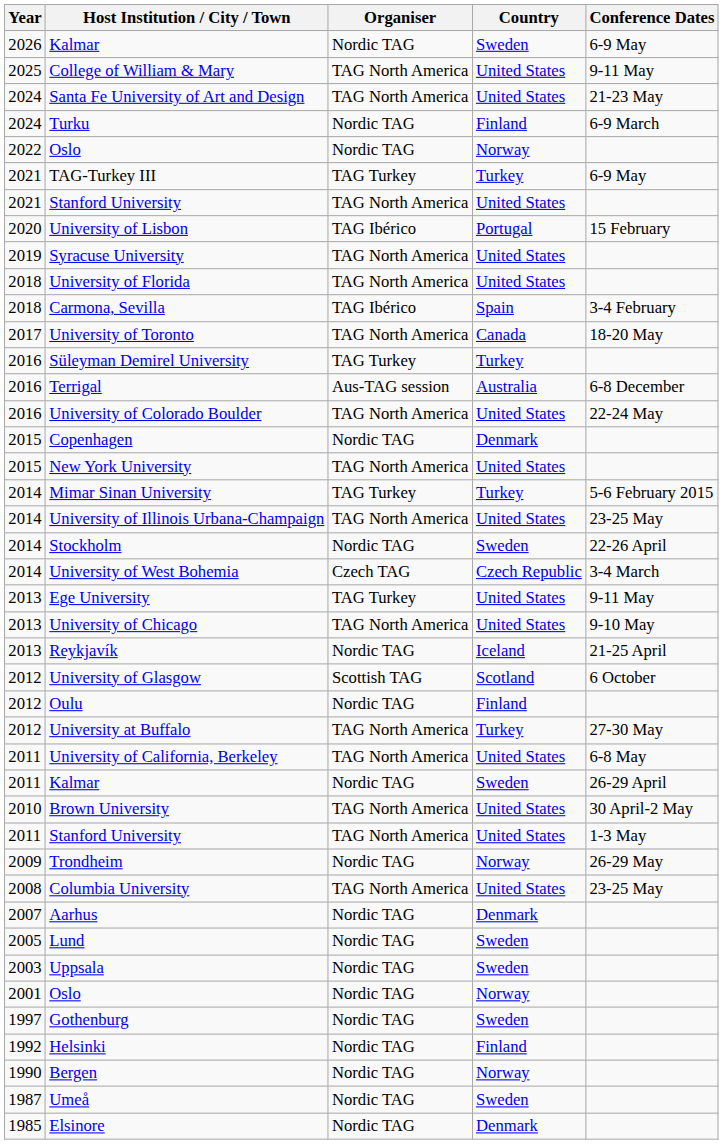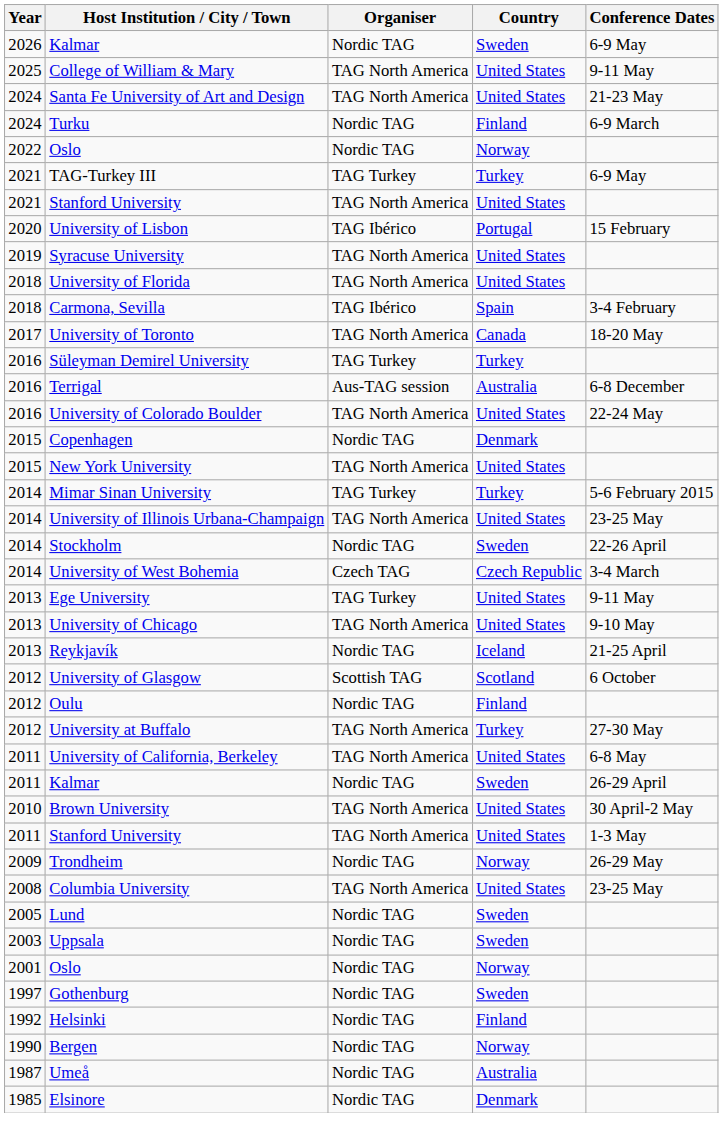 <table class="wikitable sortable">
 <tr>
 <th>Year</th>
 <th>Host Institution / City / Town</th>
 <th>Organiser</th>
 <th>Country</th>
 <th>Conference Dates</th>
 </tr>
 <tr>
 <td>2026</td>
 <td><a href='#'>Kalmar</a></td>
 <td>Nordic TAG</td>
 <td><a href='#'>Sweden</a></td>
 <td>6-9 May</td>
 </tr>
 <tr>
 <td>2025</td>
 <td><a href='#'>College of William & Mary</a></td>
 <td>TAG North America</td>
 <td><a href='#'>United States</a></td>
 <td>9-11 May</td>
 </tr>
 <tr>
 <td>2024</td>
 <td><a href='#'>Santa Fe University of Art and Design</a></td>
 <td>TAG North America</td>
 <td><a href='#'>United States</a></td>
 <td>21-23 May</td>
 </tr>
 <tr>
 <td>2024</td>
 <td><a href='#'>Turku</a></td>
 <td>Nordic TAG</td>
 <td><a href='#'>Finland</a></td>
 <td>6-9 March</td>
 </tr>
 <tr>
 <td>2022</td>
 <td><a href='#'>Oslo</a></td>
 <td>Nordic TAG</td>
 <td><a href='#'>Norway</a></td>
 <td></td>
 </tr>
 <tr>
 <td>2021</td>
 <td>TAG-Turkey III</td>
 <td>TAG Turkey</td>
 <td><a href='#'>Turkey</a></td>
 <td>6-9 May</td>
 </tr>
 <tr>
 <td>2021</td>
 <td><a href='#'>Stanford University</a></td>
 <td>TAG North America</td>
 <td><a href='#'>United States</a></td>
 <td></td>
 </tr>
 <tr>
 <td>2020</td>
 <td><a href='#'>University of Lisbon</a></td>
 <td>TAG Ibérico</td>
 <td><a href='#'>Portugal</a></td>
 <td>15 February</td>
 </tr>
 <tr>
 <td>2019</td>
 <td><a href='#'>Syracuse University</a></td>
 <td>TAG North America</td>
 <td><a href='#'>United States</a></td>
 <td></td>
 </tr>
 <tr>
 <td>2018</td>
 <td><a href='#'>University of Florida</a></td>
 <td>TAG North America</td>
 <td><a href='#'>United States</a></td>
 <td></td>
 </tr>
 <tr>
 <td>2018</td>
 <td><a href='#'>Carmona, Sevilla</a></td>
 <td>TAG Ibérico</td>
 <td><a href='#'>Spain</a></td>
 <td>3-4 February</td>
 </tr>
 <tr>
 <td>2017</td>
 <td><a href='#'>University of Toronto</a></td>
 <td>TAG North America</td>
 <td><a href='#'>Canada</a></td>
 <td>18-20 May</td>
 </tr>
 <tr>
 <td>2016</td>
 <td><a href='#'>Süleyman Demirel University</a></td>
 <td>TAG Turkey</td>
 <td><a href='#'>Turkey</a></td>
 <td></td>
 </tr>
 <tr>
 <td>2016</td>
 <td><a href='#'>Terrigal</a></td>
 <td>Aus-TAG session</td>
 <td><a href='#'>Australia</a></td>
 <td>6-8 December</td>
 </tr>
 <tr>
 <td>2016</td>
 <td><a href='#'>University of Colorado Boulder</a></td>
 <td>TAG North America</td>
 <td><a href='#'>United States</a></td>
 <td>22-24 May</td>
 </tr>
 <tr>
 <td>2015</td>
 <td><a href='#'>Copenhagen</a></td>
 <td>Nordic TAG</td>
 <td><a href='#'>Denmark</a></td>
 <td></td>
 </tr>
 <tr>
 <td>2015</td>
 <td><a href='#'>New York University</a></td>
 <td>TAG North America</td>
 <td><a href='#'>United States</a></td>
 <td></td>
 </tr>
 <tr>
 <td>2014</td>
 <td><a href='#'>Mimar Sinan University</a></td>
 <td>TAG Turkey</td>
 <td><a href='#'>Turkey</a></td>
 <td>5-6 February 2015</td>
 </tr>
 <tr>
 <td>2014</td>
 <td><a href='#'>University of Illinois Urbana-Champaign</a></td>
 <td>TAG North America</td>
 <td><a href='#'>United States</a></td>
 <td>23-25 May</td>
 </tr>
 <tr>
 <td>2014</td>
 <td><a href='#'>Stockholm</a></td>
 <td>Nordic TAG</td>
 <td><a href='#'>Sweden</a></td>
 <td>22-26 April</td>
 </tr>
 <tr>
 <td>2014</td>
 <td><a href='#'>University of West Bohemia</a></td>
 <td>Czech TAG</td>
 <td><a href='#'>Czech Republic</a></td>
 <td>3-4 March</td>
 </tr>
 <tr>
 <td>2013</td>
 <td><a href='#'>Ege University</a></td>
 <td>TAG Turkey</td>
 <td><a href='#'>United States</a></td>
 <td>9-11 May</td>
 </tr>
 <tr>
 <td>2013</td>
 <td><a href='#'>University of Chicago</a></td>
 <td>TAG North America</td>
 <td><a href='#'>United States</a></td>
 <td>9-10 May</td>
 </tr>
 <tr>
 <td>2013</td>
 <td><a href='#'>Reykjavík</a></td>
 <td>Nordic TAG</td>
 <td><a href='#'>Iceland</a></td>
 <td>21-25 April</td>
 </tr>
 <tr>
 <td>2012</td>
 <td><a href='#'>University of Glasgow</a></td>
 <td>Scottish TAG</td>
 <td><a href='#'>Scotland</a></td>
 <td>6 October</td>
 </tr>
 <tr>
 <td>2012</td>
 <td><a href='#'>Oulu</a></td>
 <td>Nordic TAG</td>
 <td><a href='#'>Finland</a></td>
 <td></td>
 </tr>
 <tr>
 <td>2012</td>
 <td><a href='#'>University at Buffalo</a></td>
 <td>TAG North America</td>
 <td><a href='#'>Turkey</a></td>
 <td>27-30 May</td>
 </tr>
 <tr>
 <td>2011</td>
 <td><a href='#'>University of California, Berkeley</a></td>
 <td>TAG North America</td>
 <td><a href='#'>United States</a></td>
 <td>6-8 May</td>
 </tr>
 <tr>
 <td>2011</td>
 <td><a href='#'>Kalmar</a></td>
 <td>Nordic TAG</td>
 <td><a href='#'>Sweden</a></td>
 <td>26-29 April</td>
 </tr>
 <tr>
 <td>2010</td>
 <td><a href='#'>Brown University</a></td>
 <td>TAG North America</td>
 <td><a href='#'>United States</a></td>
 <td>30 April-2 May</td>
 </tr>
 <tr>
 <td>2011</td>
 <td><a href='#'>Stanford University</a></td>
 <td>TAG North America</td>
 <td><a href='#'>United States</a></td>
 <td>1-3 May</td>
 </tr>
 <tr>
 <td>2009</td>
 <td><a href='#'>Trondheim</a></td>
 <td>Nordic TAG</td>
 <td><a href='#'>Norway</a></td>
 <td>26-29 May</td>
 </tr>
 <tr>
 <td>2008</td>
 <td><a href='#'>Columbia University</a></td>
 <td>TAG North America</td>
 <td><a href='#'>United States</a></td>
 <td>23-25 May</td>
 </tr>
 <tr>
-<td>2007</td>
-<td><a href='#'>Aarhus</a></td>
-<td>Nordic TAG</td>
-<td><a href='#'>Denmark</a></td>
-<td></td>
-</tr>
-<tr>
 <td>2005</td>
 <td><a href='#'>Lund</a></td>
 <td>Nordic TAG</td>
 <td><a href='#'>Sweden</a></td>
 <td></td>
 </tr>
 <tr>
 <td>2003</td>
 <td><a href='#'>Uppsala</a></td>
 <td>Nordic TAG</td>
 <td><a href='#'>Sweden</a></td>
 <td></td>
 </tr>
 <tr>
 <td>2001</td>
 <td><a href='#'>Oslo</a></td>
 <td>Nordic TAG</td>
 <td><a href='#'>Norway</a></td>
 <td></td>
 </tr>
 <tr>
 <td>1997</td>
 <td><a href='#'>Gothenburg</a></td>
 <td>Nordic TAG</td>
 <td><a href='#'>Sweden</a></td>
 <td></td>
 </tr>
 <tr>
 <td>1992</td>
 <td><a href='#'>Helsinki</a></td>
 <td>Nordic TAG</td>
 <td><a href='#'>Finland</a></td>
 <td></td>
 </tr>
 <tr>
 <td>1990</td>
 <td><a href='#'>Bergen</a></td>
 <td>Nordic TAG</td>
 <td><a href='#'>Norway</a></td>
 <td></td>
 </tr>
 <tr>
 <td>1987</td>
 <td><a href='#'>Umeå</a></td>
 <td>Nordic TAG</td>
-<td><a href='#'>Sweden</a></td>
+<td><a href='#'>Australia</a></td>
 <td></td>
 </tr>
 <tr>
 <td>1985</td>
 <td><a href='#'>Elsinore</a></td>
 <td>Nordic TAG</td>
 <td><a href='#'>Denmark</a></td>
 <td></td>
 </tr>
 </table>
